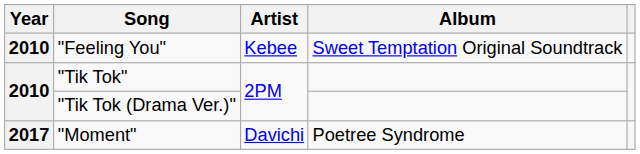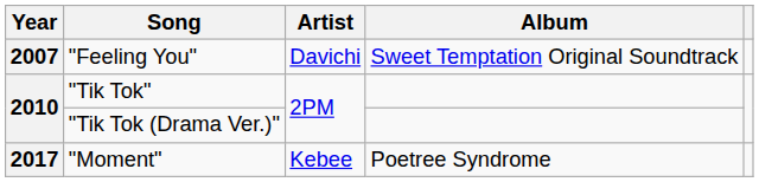 <table class="wikitable plainrowheaders">
 <tr>
 <th scope="col">Year</th>
 <th>Song</th>
 <th scope="col">Artist</th>
 <th>Album</th>
 <th scope="col" class="unsortable"></th>
 </tr>
 <tr>
-<th scope="row">2010</th>
+<th scope="row">2007</th>
 <td>"Feeling You"</td>
-<td><a href='#'>Kebee</a></td>
+<td><a href='#'>Davichi</a></td>
 <td><a href='#'>Sweet Temptation</a> Original Soundtrack</td>
 <td></td>
 </tr>
 <tr>
 <th scope="row"  rowspan="2">2010</th>
 <td>"Tik Tok"</td>
 <td rowspan="2"><a href='#'>2PM</a></td>
 <td></td>
 <td rowspan="2"></td>
 </tr>
 <tr>
 <td>"Tik Tok (Drama Ver.)"</td>
 <td></td>
 </tr>
 <tr>
 <th scope="row">2017</th>
 <td>"Moment"</td>
-<td><a href='#'>Davichi</a></td>
+<td><a href='#'>Kebee</a></td>
 <td>Poetree Syndrome</td>
 <td></td>
 </tr>
 </table>
